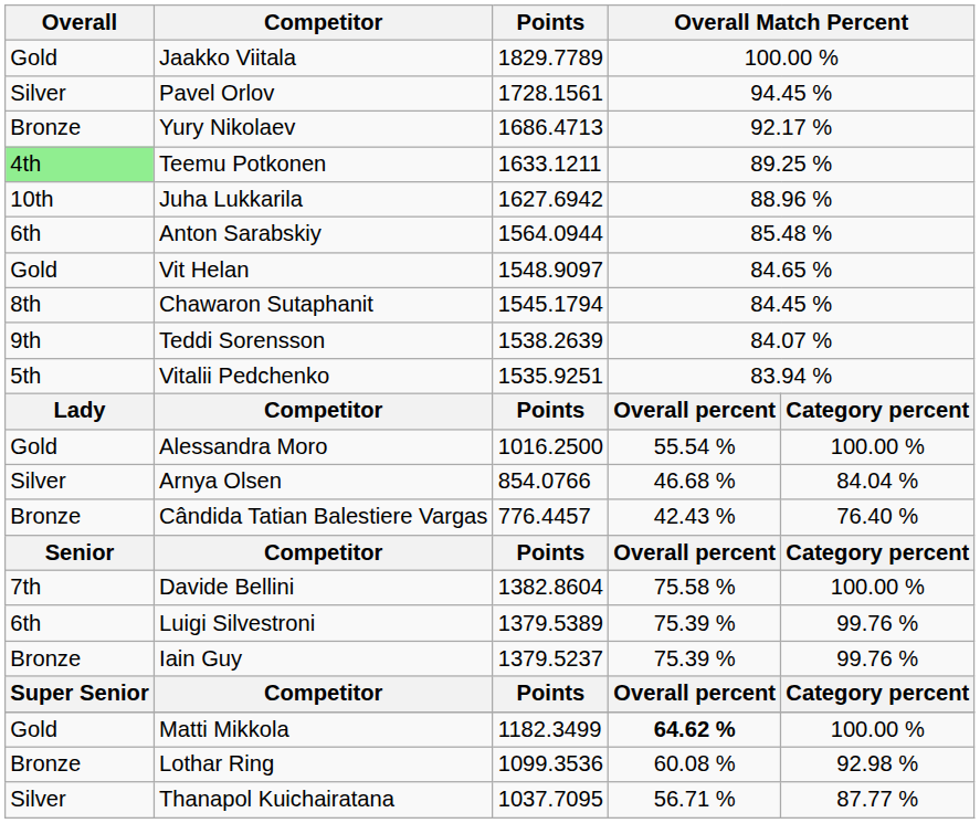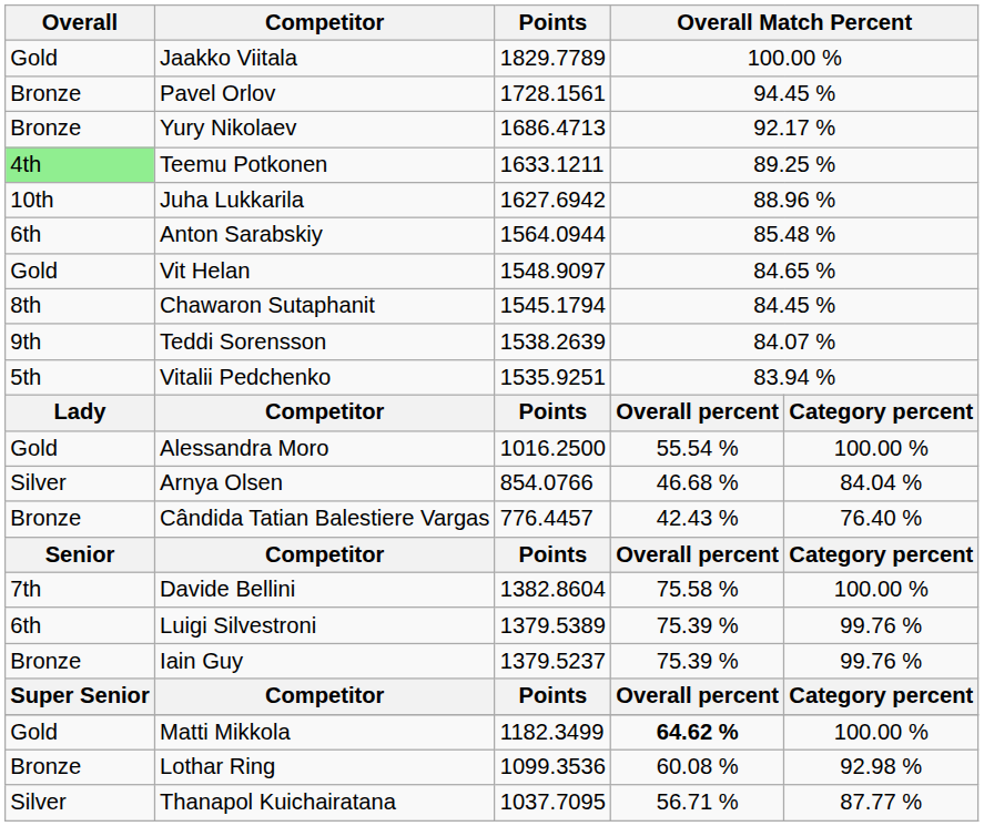 <table class="wikitable" style="text-align: left;">
 <tr>
 <th>Overall</th>
 <th>Competitor</th>
 <th>Points</th>
 <th colspan="2">Overall Match Percent</th>
 </tr>
 <tr>
 <td> Gold</td>
 <td> Jaakko Viitala</td>
 <td>1829.7789</td>
 <td colspan="2" style="text-align: center;">100.00 %</td>
 </tr>
 <tr>
-<td> Silver</td>
+<td> Bronze</td>
 <td> Pavel Orlov</td>
 <td>1728.1561</td>
 <td colspan="2" style="text-align: center;">94.45 %</td>
 </tr>
 <tr>
 <td> Bronze</td>
 <td> Yury Nikolaev</td>
 <td>1686.4713</td>
 <td colspan="2" style="text-align: center;">92.17 %</td>
 </tr>
 <tr>
 <td style="background: lightgreen;">4th</td>
 <td> Teemu Potkonen</td>
 <td>1633.1211</td>
 <td colspan="2" style="text-align: center;">89.25 %</td>
 </tr>
 <tr>
 <td>10th</td>
 <td> Juha Lukkarila</td>
 <td>1627.6942</td>
 <td colspan="2" style="text-align: center;">88.96 %</td>
 </tr>
 <tr>
 <td>6th</td>
 <td> Anton Sarabskiy</td>
 <td>1564.0944</td>
 <td colspan="2" style="text-align: center;">85.48 %</td>
 </tr>
 <tr>
 <td> Gold</td>
 <td> Vit Helan</td>
 <td>1548.9097</td>
 <td colspan="2" style="text-align: center;">84.65 %</td>
 </tr>
 <tr>
 <td>8th</td>
 <td> Chawaron Sutaphanit</td>
 <td>1545.1794</td>
 <td colspan="2" style="text-align: center;">84.45 %</td>
 </tr>
 <tr>
 <td>9th</td>
 <td> Teddi Sorensson</td>
 <td>1538.2639</td>
 <td colspan="2" style="text-align: center;">84.07 %</td>
 </tr>
 <tr>
 <td>5th</td>
 <td> Vitalii Pedchenko</td>
 <td>1535.9251</td>
 <td colspan="2" style="text-align: center;">83.94 %</td>
 </tr>
 <tr>
 <th>Lady</th>
 <th>Competitor</th>
 <th>Points</th>
 <th>Overall percent</th>
 <th>Category percent</th>
 </tr>
 <tr>
 <td> Gold</td>
 <td> Alessandra Moro</td>
 <td>1016.2500</td>
 <td style="text-align: center;">55.54 %</td>
 <td style="text-align: center;">100.00 %</td>
 </tr>
 <tr>
 <td> Silver</td>
 <td> Arnya Olsen</td>
 <td>854.0766</td>
 <td style="text-align: center;">46.68 %</td>
 <td style="text-align: center;">84.04 %</td>
 </tr>
 <tr>
 <td> Bronze</td>
 <td> Cândida Tatian Balestiere Vargas</td>
 <td>776.4457</td>
 <td style="text-align: center;">42.43 %</td>
 <td style="text-align: center;">76.40 %</td>
 </tr>
 <tr>
 <th>Senior</th>
 <th>Competitor</th>
 <th>Points</th>
 <th>Overall percent</th>
 <th>Category percent</th>
 </tr>
 <tr>
 <td>7th</td>
 <td> Davide Bellini</td>
 <td>1382.8604</td>
 <td style="text-align: center;">75.58 %</td>
 <td style="text-align: center;">100.00 %</td>
 </tr>
 <tr>
 <td>6th</td>
 <td> Luigi Silvestroni</td>
 <td>1379.5389</td>
 <td style="text-align: center;">75.39 %</td>
 <td style="text-align: center;">99.76 %</td>
 </tr>
 <tr>
 <td> Bronze</td>
 <td> Iain Guy</td>
 <td>1379.5237</td>
 <td style="text-align: center;">75.39 %</td>
 <td style="text-align: center;">99.76 %</td>
 </tr>
 <tr>
 <th>Super Senior</th>
 <th>Competitor</th>
 <th>Points</th>
 <th>Overall percent</th>
 <th>Category percent</th>
 </tr>
 <tr>
 </tr>
 <tr>
 <td> Gold</td>
 <td> Matti Mikkola</td>
 <td>1182.3499</td>
 <td style="text-align: center;"><strong>64.62 %</strong></td>
 <td style="text-align: center;">100.00 %</td>
 </tr>
 <tr>
 <td> Bronze</td>
 <td> Lothar Ring</td>
 <td>1099.3536</td>
 <td style="text-align: center;">60.08 %</td>
 <td style="text-align: center;">92.98 %</td>
 </tr>
 <tr>
 <td> Silver</td>
 <td> Thanapol Kuichairatana</td>
 <td>1037.7095</td>
 <td style="text-align: center;">56.71 %</td>
 <td style="text-align: center;">87.77 %</td>
 </tr>
 <tr>
 </tr>
 </table>
